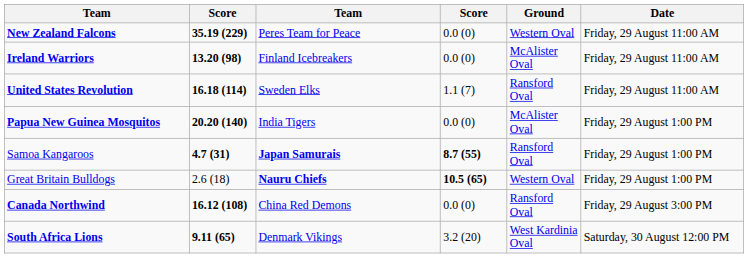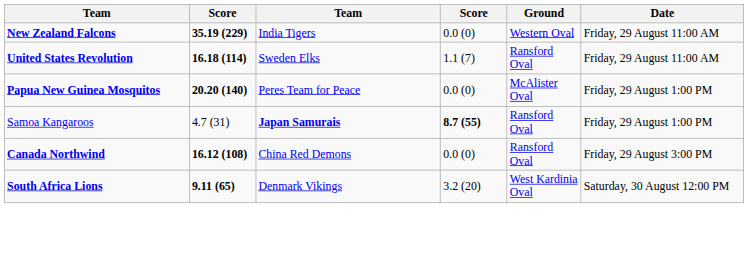 <table class="wikitable" width=1000>
 <tr>
 <th width=25%>Team</th>
 <th width=9%>Score</th>
 <th width=25%>Team</th>
 <th width=9%>Score</th>
 <th width=10%>Ground</th>
 <th width=22%>Date</th>
 </tr>
 <tr style="vertical-align: top;">
 <td> <strong><a href='#'>New Zealand Falcons</a></strong></td>
 <td><strong>35.19 (229)</strong></td>
-<td> <a href='#'>Peres Team for Peace</a></td>
+<td> <a href='#'>India Tigers</a></td>
 <td>0.0 (0)</td>
 <td><a href='#'>Western Oval</a></td>
-<td>Friday, 29 August 11:00 AM</td>
-</tr>
-<tr>
-<td> <strong><a href='#'>Ireland Warriors</a></strong></td>
-<td><strong>13.20 (98)</strong></td>
-<td> <a href='#'>Finland Icebreakers</a></td>
-<td>0.0 (0)</td>
-<td><a href='#'>McAlister Oval</a></td>
 <td>Friday, 29 August 11:00 AM</td>
 </tr>
 <tr>
 <td> <strong><a href='#'>United States Revolution</a></strong></td>
 <td><strong>16.18 (114)</strong></td>
 <td> <a href='#'>Sweden Elks</a></td>
 <td>1.1 (7)</td>
 <td><a href='#'>Ransford Oval</a></td>
 <td>Friday, 29 August 11:00 AM</td>
 </tr>
 <tr>
 <td> <strong><a href='#'>Papua New Guinea Mosquitos</a></strong></td>
 <td><strong>20.20 (140)</strong></td>
-<td> <a href='#'>India Tigers</a></td>
+<td> <a href='#'>Peres Team for Peace</a></td>
 <td>0.0 (0)</td>
 <td><a href='#'>McAlister Oval</a></td>
 <td>Friday, 29 August 1:00 PM</td>
 </tr>
 <tr>
 <td> <a href='#'>Samoa Kangaroos</a></td>
-<td><strong>4.7 (31)</strong></td>
+<td>4.7 (31)</td>
 <td> <strong><a href='#'>Japan Samurais</a></strong></td>
 <td><strong>8.7 (55)</strong></td>
 <td><a href='#'>Ransford Oval</a></td>
-<td>Friday, 29 August 1:00 PM</td>
-</tr>
-<tr>
-<td> <a href='#'>Great Britain Bulldogs</a></td>
-<td>2.6 (18)</td>
-<td> <strong><a href='#'>Nauru Chiefs</a></strong></td>
-<td><strong>10.5 (65)</strong></td>
-<td><a href='#'>Western Oval</a></td>
 <td>Friday, 29 August 1:00 PM</td>
 </tr>
 <tr>
 <td> <strong><a href='#'>Canada Northwind</a></strong></td>
 <td><strong>16.12 (108)</strong></td>
 <td> <a href='#'>China Red Demons</a></td>
 <td>0.0 (0)</td>
 <td><a href='#'>Ransford Oval</a></td>
 <td>Friday, 29 August 3:00 PM</td>
 </tr>
 <tr>
 <td> <strong><a href='#'>South Africa Lions</a></strong></td>
 <td><strong>9.11 (65)</strong></td>
 <td> <a href='#'>Denmark Vikings</a></td>
 <td>3.2 (20)</td>
 <td><a href='#'>West Kardinia Oval</a></td>
 <td>Saturday, 30 August 12:00 PM</td>
 </tr>
 </table>
